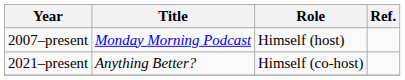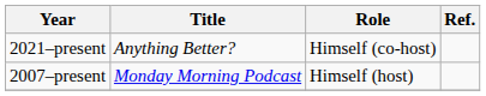 <table class="wikitable">
 <tr>
 <th>Year</th>
 <th>Title</th>
 <th>Role</th>
 <th>Ref.</th>
 </tr>
 <tr>
+<td>2021–present</td>
+<td><em>Anything Better?</em></td>
+<td>Himself (co-host)</td>
+<td></td>
+</tr>
+<tr>
 <td>2007–present</td>
 <td><em><a href='#'>Monday Morning Podcast</a></em></td>
 <td>Himself (host)</td>
 <td></td>
 </tr>
 <tr>
-<td>2021–present</td>
-<td><em>Anything Better?</em></td>
-<td>Himself (co-host)</td>
-<td></td>
-</tr>
-<tr>
 </tr>
 </table>
